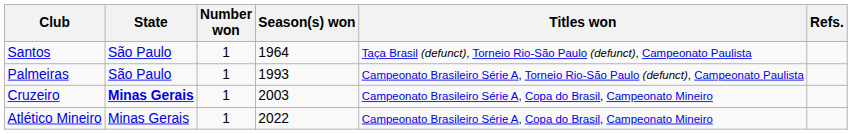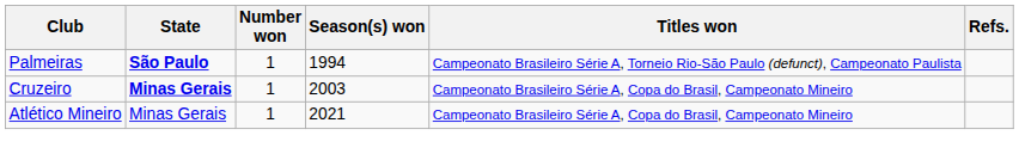 <table class="wikitable sortable">
 <tr>
 <th>Club</th>
 <th>State</th>
 <th>Number<br>won</th>
 <th>Season(s) won</th>
 <th>Titles won</th>
 <th>Refs.</th>
 </tr>
 <tr>
-<td><a href='#'>Santos</a></td>
-<td> <a href='#'>São Paulo</a></td>
+<td><a href='#'>Palmeiras</a></td>
+<td><strong> <a href='#'>São Paulo</a></strong></td>
 <td style="text-align:center">1</td>
-<td>1964</td>
-<td><small><a href='#'>Taça Brasil</a> <em>(defunct)</em>, <a href='#'>Torneio Rio-São Paulo</a> <em>(defunct)</em>, <a href='#'>Campeonato Paulista</a></small></td>
-<td></td>
-</tr>
-<tr>
-<td><a href='#'>Palmeiras</a></td>
-<td> <a href='#'>São Paulo</a></td>
-<td style="text-align:center">1</td>
-<td>1993</td>
+<td>1994</td>
 <td><small><a href='#'>Campeonato Brasileiro Série A</a>, <a href='#'>Torneio Rio-São Paulo</a> <em>(defunct)</em>, <a href='#'>Campeonato Paulista</a></small></td>
 <td></td>
 </tr>
 <tr>
 <td><a href='#'>Cruzeiro</a></td>
 <td><strong> <a href='#'>Minas Gerais</a></strong></td>
 <td style="text-align:center">1</td>
 <td>2003</td>
 <td><small><a href='#'>Campeonato Brasileiro Série A</a>, <a href='#'>Copa do Brasil</a>, <a href='#'>Campeonato Mineiro</a></small></td>
 <td></td>
 </tr>
 <tr>
 <td><a href='#'>Atlético Mineiro</a></td>
 <td> <a href='#'>Minas Gerais</a></td>
 <td style="text-align:center">1</td>
-<td>2022</td>
+<td>2021</td>
 <td><small><a href='#'>Campeonato Brasileiro Série A</a>, <a href='#'>Copa do Brasil</a>, <a href='#'>Campeonato Mineiro</a></small></td>
 <td></td>
 </tr>
 </table>
